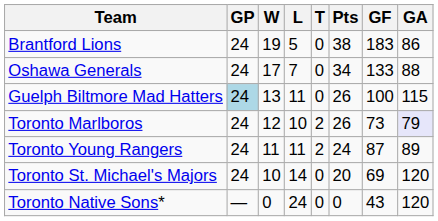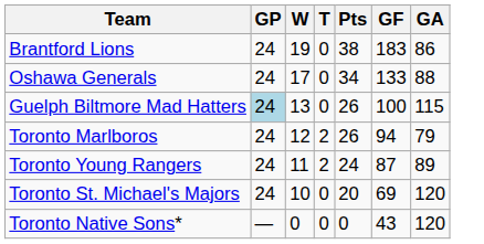 <table class="wikitable">
 <tr>
 <th>Team</th>
 <th>GP</th>
 <th>W</th>
-<th>L</th>
 <th>T</th>
 <th>Pts</th>
 <th>GF</th>
 <th>GA</th>
 </tr>
 <tr>
 <td><a href='#'>Brantford Lions</a></td>
 <td>24</td>
 <td>19</td>
-<td>5</td>
 <td>0</td>
 <td>38</td>
 <td>183</td>
 <td>86</td>
 </tr>
 <tr>
 <td><a href='#'>Oshawa Generals</a></td>
 <td>24</td>
 <td>17</td>
-<td>7</td>
 <td>0</td>
 <td>34</td>
 <td>133</td>
 <td>88</td>
 </tr>
 <tr>
 <td><a href='#'>Guelph Biltmore Mad Hatters</a></td>
 <td style="background: lightblue;">24</td>
 <td>13</td>
-<td>11</td>
 <td>0</td>
 <td>26</td>
 <td>100</td>
 <td>115</td>
 </tr>
 <tr>
 <td><a href='#'>Toronto Marlboros</a></td>
 <td>24</td>
 <td>12</td>
-<td>10</td>
 <td>2</td>
 <td>26</td>
-<td>73</td>
-<td style="background: lavender;">79</td>
+<td>94</td>
+<td>79</td>
 </tr>
 <tr>
 <td><a href='#'>Toronto Young Rangers</a></td>
 <td>24</td>
-<td>11</td>
 <td>11</td>
 <td>2</td>
 <td>24</td>
 <td>87</td>
 <td>89</td>
 </tr>
 <tr>
 <td><a href='#'>Toronto St. Michael's Majors</a></td>
 <td>24</td>
 <td>10</td>
-<td>14</td>
 <td>0</td>
 <td>20</td>
 <td>69</td>
 <td>120</td>
 </tr>
 <tr>
 <td><a href='#'>Toronto Native Sons</a>*</td>
 <td>—</td>
 <td>0</td>
-<td>24</td>
 <td>0</td>
 <td>0</td>
 <td>43</td>
 <td>120</td>
 </tr>
 </table>
